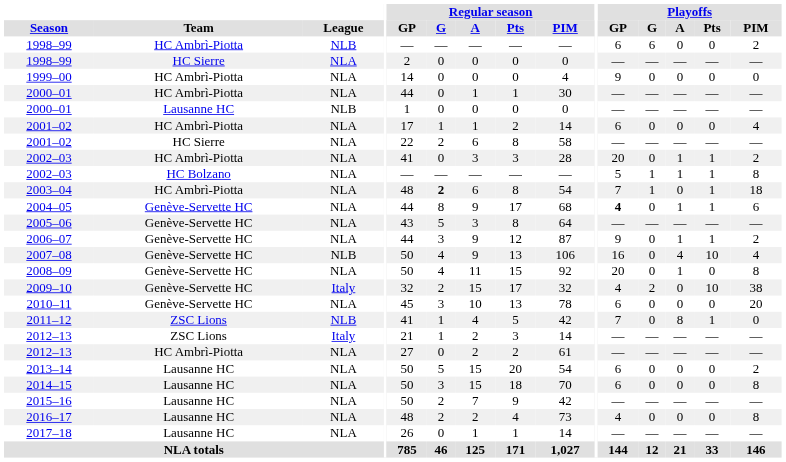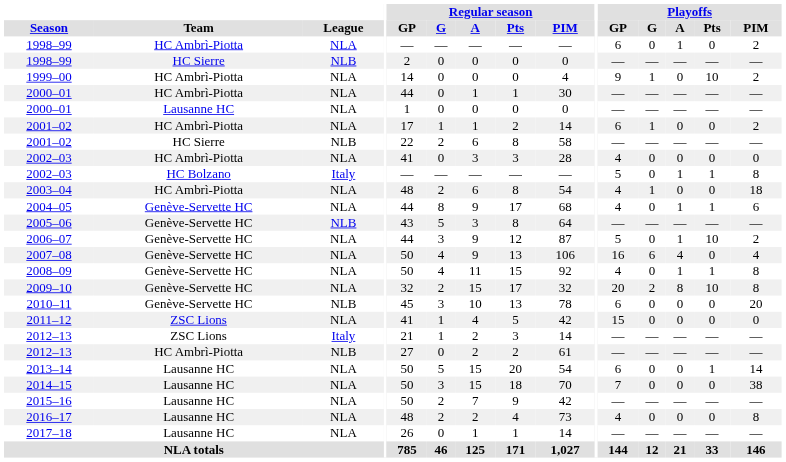 <table border="0" cellpadding="1" cellspacing="0" style="text-align:center; width:60em">
 <tr bgcolor="#e0e0e0">
 <th colspan="3" bgcolor="#ffffff"></th>
 <th rowspan="99" bgcolor="#ffffff"></th>
 <th colspan="5"><a href='#'>Regular season</a></th>
 <th rowspan="99" bgcolor="#ffffff"></th>
 <th colspan="5"><a href='#'>Playoffs</a></th>
 </tr>
 <tr bgcolor="#e0e0e0">
 <th><a href='#'>Season</a></th>
 <th>Team</th>
 <th>League</th>
 <th>GP</th>
 <th><a href='#'>G</a></th>
 <th><a href='#'>A</a></th>
 <th><a href='#'>Pts</a></th>
 <th><a href='#'>PIM</a></th>
 <th>GP</th>
 <th>G</th>
 <th>A</th>
 <th>Pts</th>
 <th>PIM</th>
 </tr>
 <tr>
 <td><a href='#'>1998–99</a></td>
 <td><a href='#'>HC Ambrì-Piotta</a></td>
-<td><a href='#'>NLB</a></td>
+<td><a href='#'>NLA</a></td>
 <td>—</td>
 <td>—</td>
 <td>—</td>
 <td>—</td>
 <td>—</td>
 <td>6</td>
-<td>6</td>
 <td>0</td>
+<td>1</td>
 <td>0</td>
 <td>2</td>
 </tr>
 <tr bgcolor="#f0f0f0">
 <td><a href='#'>1998–99</a></td>
 <td><a href='#'>HC Sierre</a></td>
-<td><a href='#'>NLA</a></td>
+<td><a href='#'>NLB</a></td>
 <td>2</td>
 <td>0</td>
 <td>0</td>
 <td>0</td>
 <td>0</td>
 <td>—</td>
 <td>—</td>
 <td>—</td>
 <td>—</td>
 <td>—</td>
 </tr>
 <tr>
 <td><a href='#'>1999–00</a></td>
 <td>HC Ambrì-Piotta</td>
 <td>NLA</td>
 <td>14</td>
 <td>0</td>
 <td>0</td>
 <td>0</td>
 <td>4</td>
 <td>9</td>
+<td>1</td>
 <td>0</td>
-<td>0</td>
-<td>0</td>
-<td>0</td>
+<td>10</td>
+<td>2</td>
 </tr>
 <tr bgcolor="#f0f0f0">
 <td><a href='#'>2000–01</a></td>
 <td>HC Ambrì-Piotta</td>
 <td>NLA</td>
 <td>44</td>
 <td>0</td>
 <td>1</td>
 <td>1</td>
 <td>30</td>
 <td>—</td>
 <td>—</td>
 <td>—</td>
 <td>—</td>
 <td>—</td>
 </tr>
 <tr>
 <td><a href='#'>2000–01</a></td>
 <td><a href='#'>Lausanne HC</a></td>
-<td>NLB</td>
+<td>NLA</td>
 <td>1</td>
 <td>0</td>
 <td>0</td>
 <td>0</td>
 <td>0</td>
 <td>—</td>
 <td>—</td>
 <td>—</td>
 <td>—</td>
 <td>—</td>
 </tr>
 <tr bgcolor="#f0f0f0">
 <td><a href='#'>2001–02</a></td>
 <td>HC Ambrì-Piotta</td>
 <td>NLA</td>
 <td>17</td>
 <td>1</td>
 <td>1</td>
 <td>2</td>
 <td>14</td>
 <td>6</td>
+<td>1</td>
 <td>0</td>
 <td>0</td>
-<td>0</td>
-<td>4</td>
+<td>2</td>
 </tr>
 <tr>
 <td><a href='#'>2001–02</a></td>
 <td>HC Sierre</td>
-<td>NLA</td>
+<td>NLB</td>
 <td>22</td>
 <td>2</td>
 <td>6</td>
 <td>8</td>
 <td>58</td>
 <td>—</td>
 <td>—</td>
 <td>—</td>
 <td>—</td>
 <td>—</td>
 </tr>
 <tr bgcolor="#f0f0f0">
 <td><a href='#'>2002–03</a></td>
 <td>HC Ambrì-Piotta</td>
 <td>NLA</td>
 <td>41</td>
 <td>0</td>
 <td>3</td>
 <td>3</td>
 <td>28</td>
-<td>20</td>
+<td>4</td>
 <td>0</td>
-<td>1</td>
-<td>1</td>
-<td>2</td>
+<td>0</td>
+<td>0</td>
+<td>0</td>
 </tr>
 <tr>
 <td><a href='#'>2002–03</a></td>
 <td><a href='#'>HC Bolzano</a></td>
-<td>NLA</td>
+<td><a href='#'>Italy</a></td>
 <td>—</td>
 <td>—</td>
 <td>—</td>
 <td>—</td>
 <td>—</td>
 <td>5</td>
-<td>1</td>
+<td>0</td>
 <td>1</td>
 <td>1</td>
 <td>8</td>
 </tr>
 <tr bgcolor="#f0f0f0">
 <td><a href='#'>2003–04</a></td>
 <td>HC Ambrì-Piotta</td>
 <td>NLA</td>
 <td>48</td>
-<td><strong>2</strong></td>
+<td>2</td>
 <td>6</td>
 <td>8</td>
 <td>54</td>
-<td>7</td>
+<td>4</td>
 <td>1</td>
 <td>0</td>
-<td>1</td>
+<td>0</td>
 <td>18</td>
 </tr>
 <tr>
 <td><a href='#'>2004–05</a></td>
 <td><a href='#'>Genève-Servette HC</a></td>
 <td>NLA</td>
 <td>44</td>
 <td>8</td>
 <td>9</td>
 <td>17</td>
 <td>68</td>
-<td><strong>4</strong></td>
+<td>4</td>
 <td>0</td>
 <td>1</td>
 <td>1</td>
 <td>6</td>
 </tr>
 <tr bgcolor="#f0f0f0">
 <td><a href='#'>2005–06</a></td>
 <td>Genève-Servette HC</td>
-<td>NLA</td>
+<td><a href='#'>NLB</a></td>
 <td>43</td>
 <td>5</td>
 <td>3</td>
 <td>8</td>
 <td>64</td>
 <td>—</td>
 <td>—</td>
 <td>—</td>
 <td>—</td>
 <td>—</td>
 </tr>
 <tr>
 <td><a href='#'>2006–07</a></td>
 <td>Genève-Servette HC</td>
 <td>NLA</td>
 <td>44</td>
 <td>3</td>
 <td>9</td>
 <td>12</td>
 <td>87</td>
-<td>9</td>
+<td>5</td>
 <td>0</td>
 <td>1</td>
-<td>1</td>
+<td>10</td>
 <td>2</td>
 </tr>
 <tr bgcolor="#f0f0f0">
 <td><a href='#'>2007–08</a></td>
 <td>Genève-Servette HC</td>
-<td>NLB</td>
+<td>NLA</td>
 <td>50</td>
 <td>4</td>
 <td>9</td>
 <td>13</td>
 <td>106</td>
 <td>16</td>
+<td>6</td>
+<td>4</td>
 <td>0</td>
-<td>4</td>
-<td>10</td>
 <td>4</td>
 </tr>
 <tr>
 <td><a href='#'>2008–09</a></td>
 <td>Genève-Servette HC</td>
 <td>NLA</td>
 <td>50</td>
 <td>4</td>
 <td>11</td>
 <td>15</td>
 <td>92</td>
-<td>20</td>
+<td>4</td>
 <td>0</td>
 <td>1</td>
-<td>0</td>
+<td>1</td>
 <td>8</td>
 </tr>
 <tr bgcolor="#f0f0f0">
 <td><a href='#'>2009–10</a></td>
 <td>Genève-Servette HC</td>
-<td><a href='#'>Italy</a></td>
+<td>NLA</td>
 <td>32</td>
 <td>2</td>
 <td>15</td>
 <td>17</td>
 <td>32</td>
-<td>4</td>
+<td>20</td>
 <td>2</td>
-<td>0</td>
+<td>8</td>
 <td>10</td>
-<td>38</td>
+<td>8</td>
 </tr>
 <tr>
 <td><a href='#'>2010–11</a></td>
 <td>Genève-Servette HC</td>
-<td>NLA</td>
+<td>NLB</td>
 <td>45</td>
 <td>3</td>
 <td>10</td>
 <td>13</td>
 <td>78</td>
 <td>6</td>
 <td>0</td>
 <td>0</td>
 <td>0</td>
 <td>20</td>
 </tr>
 <tr bgcolor="#f0f0f0">
 <td><a href='#'>2011–12</a></td>
 <td><a href='#'>ZSC Lions</a></td>
-<td><a href='#'>NLB</a></td>
+<td>NLA</td>
 <td>41</td>
 <td>1</td>
 <td>4</td>
 <td>5</td>
 <td>42</td>
-<td>7</td>
+<td>15</td>
 <td>0</td>
-<td>8</td>
-<td>1</td>
+<td>0</td>
+<td>0</td>
 <td>0</td>
 </tr>
 <tr>
 <td><a href='#'>2012–13</a></td>
 <td>ZSC Lions</td>
 <td><a href='#'>Italy</a></td>
 <td>21</td>
 <td>1</td>
 <td>2</td>
 <td>3</td>
 <td>14</td>
 <td>—</td>
 <td>—</td>
 <td>—</td>
 <td>—</td>
 <td>—</td>
 </tr>
 <tr bgcolor="#f0f0f0">
 <td><a href='#'>2012–13</a></td>
 <td>HC Ambrì-Piotta</td>
-<td>NLA</td>
+<td>NLB</td>
 <td>27</td>
 <td>0</td>
 <td>2</td>
 <td>2</td>
 <td>61</td>
 <td>—</td>
 <td>—</td>
 <td>—</td>
 <td>—</td>
 <td>—</td>
 </tr>
 <tr>
 <td><a href='#'>2013–14</a></td>
 <td>Lausanne HC</td>
 <td>NLA</td>
 <td>50</td>
 <td>5</td>
 <td>15</td>
 <td>20</td>
 <td>54</td>
 <td>6</td>
 <td>0</td>
 <td>0</td>
-<td>0</td>
-<td>2</td>
+<td>1</td>
+<td>14</td>
 </tr>
 <tr bgcolor="#f0f0f0">
 <td><a href='#'>2014–15</a></td>
 <td>Lausanne HC</td>
 <td>NLA</td>
 <td>50</td>
 <td>3</td>
 <td>15</td>
 <td>18</td>
 <td>70</td>
-<td>6</td>
+<td>7</td>
 <td>0</td>
 <td>0</td>
 <td>0</td>
-<td>8</td>
+<td>38</td>
 </tr>
 <tr>
 <td><a href='#'>2015–16</a></td>
 <td>Lausanne HC</td>
 <td>NLA</td>
 <td>50</td>
 <td>2</td>
 <td>7</td>
 <td>9</td>
 <td>42</td>
 <td>—</td>
 <td>—</td>
 <td>—</td>
 <td>—</td>
 <td>—</td>
 </tr>
 <tr bgcolor="#f0f0f0">
 <td><a href='#'>2016–17</a></td>
 <td>Lausanne HC</td>
 <td>NLA</td>
 <td>48</td>
 <td>2</td>
 <td>2</td>
 <td>4</td>
 <td>73</td>
 <td>4</td>
 <td>0</td>
 <td>0</td>
 <td>0</td>
 <td>8</td>
 </tr>
 <tr>
 <td><a href='#'>2017–18</a></td>
 <td>Lausanne HC</td>
 <td>NLA</td>
 <td>26</td>
 <td>0</td>
 <td>1</td>
 <td>1</td>
 <td>14</td>
 <td>—</td>
 <td>—</td>
 <td>—</td>
 <td>—</td>
 <td>—</td>
 </tr>
 <tr>
 </tr>
 <tr ALIGN="center" bgcolor="#e0e0e0">
 <th colspan="3">NLA totals</th>
 <th ALIGN="center">785</th>
 <th ALIGN="center">46</th>
 <th ALIGN="center">125</th>
 <th ALIGN="center">171</th>
 <th ALIGN="center">1,027</th>
 <th ALIGN="center">144</th>
 <th ALIGN="center">12</th>
 <th ALIGN="center">21</th>
 <th ALIGN="center">33</th>
 <th ALIGN="center">146</th>
 </tr>
 </table>
